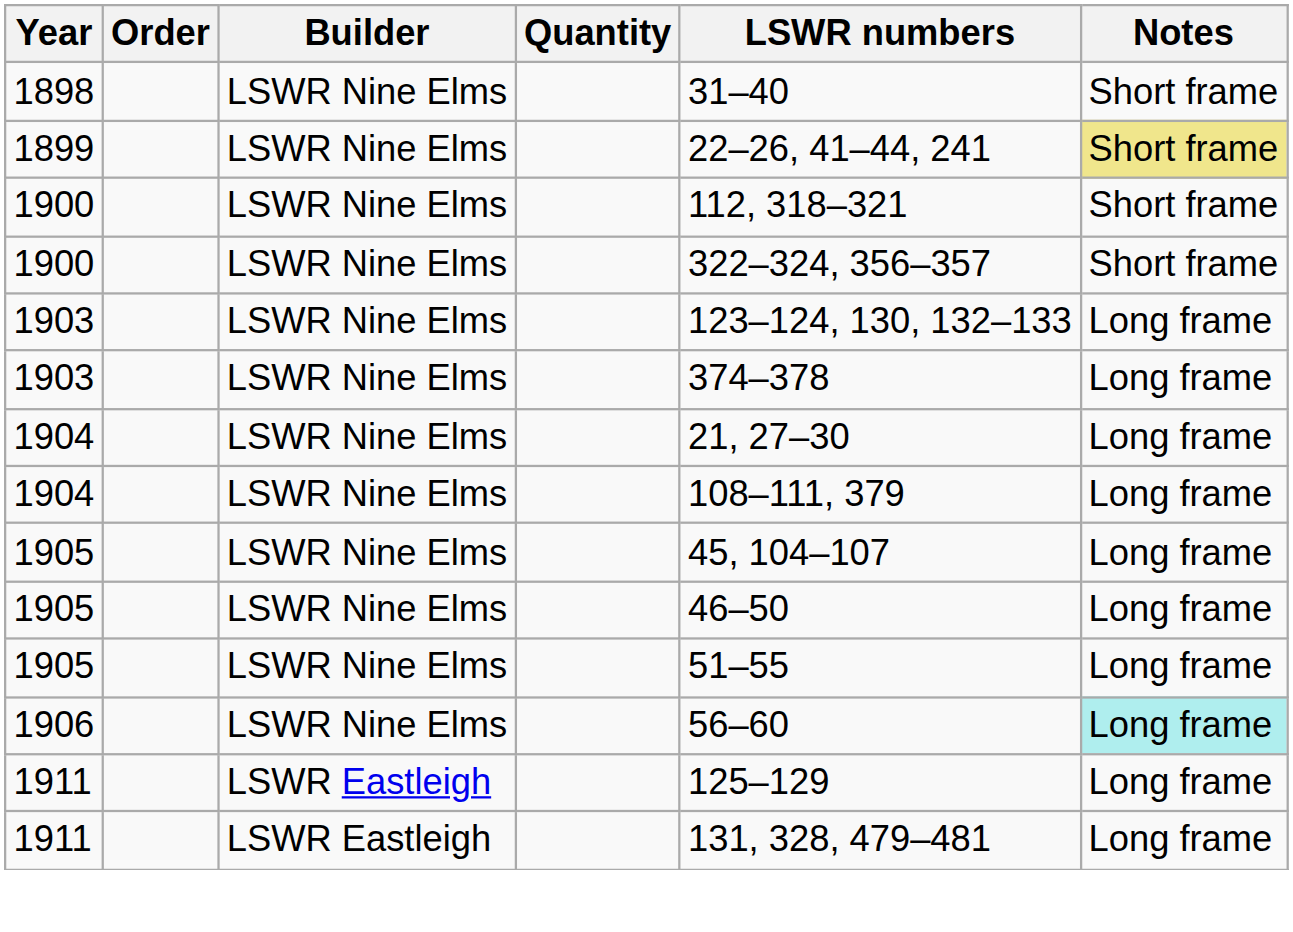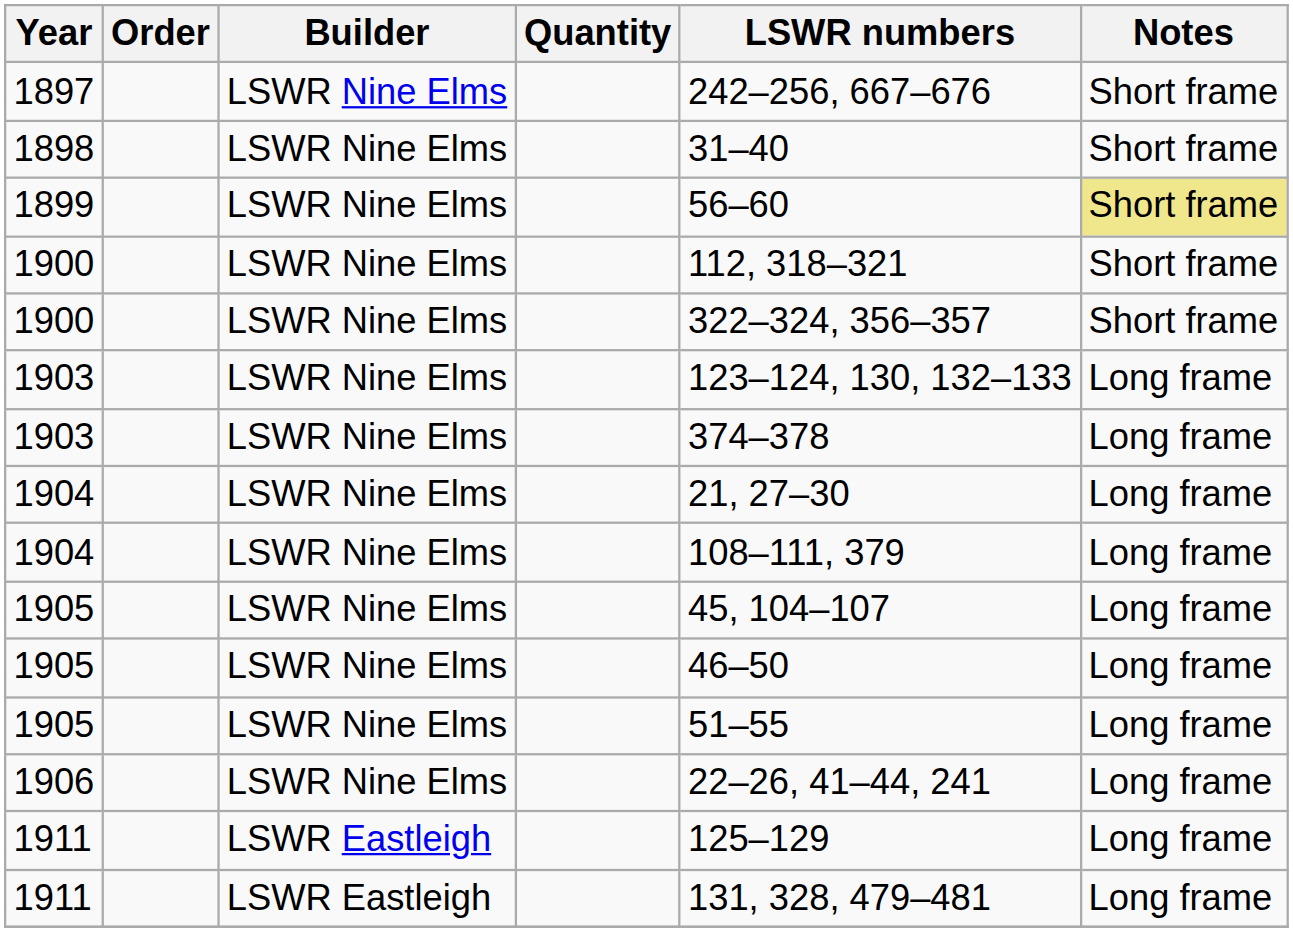 <table class="wikitable collapsible collapsed">
 <tr>
 <th>Year</th>
 <th>Order</th>
 <th>Builder</th>
 <th>Quantity</th>
 <th>LSWR numbers</th>
 <th>Notes</th>
+</tr>
+<tr>
+<td>1897</td>
+<td></td>
+<td>LSWR <a href='#'>Nine Elms</a></td>
+<td></td>
+<td>242–256, 667–676</td>
+<td>Short frame</td>
 </tr>
 <tr>
 <td>1898</td>
 <td></td>
 <td>LSWR Nine Elms</td>
 <td></td>
 <td>31–40</td>
 <td>Short frame</td>
 </tr>
 <tr>
 <td>1899</td>
 <td></td>
 <td>LSWR Nine Elms</td>
 <td></td>
-<td>22–26, 41–44, 241</td>
+<td>56–60</td>
 <td style="background: khaki;">Short frame</td>
 </tr>
 <tr>
 <td>1900</td>
 <td></td>
 <td>LSWR Nine Elms</td>
 <td></td>
 <td>112, 318–321</td>
 <td>Short frame</td>
 </tr>
 <tr>
 <td>1900</td>
 <td></td>
 <td>LSWR Nine Elms</td>
 <td></td>
 <td>322–324, 356–357</td>
 <td>Short frame</td>
 </tr>
 <tr>
 <td>1903</td>
 <td></td>
 <td>LSWR Nine Elms</td>
 <td></td>
 <td>123–124, 130, 132–133</td>
 <td>Long frame</td>
 </tr>
 <tr>
 <td>1903</td>
 <td></td>
 <td>LSWR Nine Elms</td>
 <td></td>
 <td>374–378</td>
 <td>Long frame</td>
 </tr>
 <tr>
 <td>1904</td>
 <td></td>
 <td>LSWR Nine Elms</td>
 <td></td>
 <td>21, 27–30</td>
 <td>Long frame</td>
 </tr>
 <tr>
 <td>1904</td>
 <td></td>
 <td>LSWR Nine Elms</td>
 <td></td>
 <td>108–111, 379</td>
 <td>Long frame</td>
 </tr>
 <tr>
 <td>1905</td>
 <td></td>
 <td>LSWR Nine Elms</td>
 <td></td>
 <td>45, 104–107</td>
 <td>Long frame</td>
 </tr>
 <tr>
 <td>1905</td>
 <td></td>
 <td>LSWR Nine Elms</td>
 <td></td>
 <td>46–50</td>
 <td>Long frame</td>
 </tr>
 <tr>
 <td>1905</td>
 <td></td>
 <td>LSWR Nine Elms</td>
 <td></td>
 <td>51–55</td>
 <td>Long frame</td>
 </tr>
 <tr>
 <td>1906</td>
 <td></td>
 <td>LSWR Nine Elms</td>
 <td></td>
-<td>56–60</td>
-<td style="background: paleturquoise;">Long frame</td>
+<td>22–26, 41–44, 241</td>
+<td>Long frame</td>
 </tr>
 <tr>
 <td>1911</td>
 <td></td>
 <td>LSWR <a href='#'>Eastleigh</a></td>
 <td></td>
 <td>125–129</td>
 <td>Long frame</td>
 </tr>
 <tr>
 <td>1911</td>
 <td></td>
 <td>LSWR Eastleigh</td>
 <td></td>
 <td>131, 328, 479–481</td>
 <td>Long frame</td>
 </tr>
 <tr>
 </tr>
 </table>
